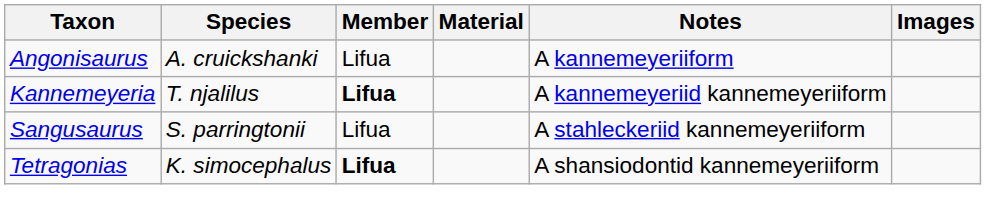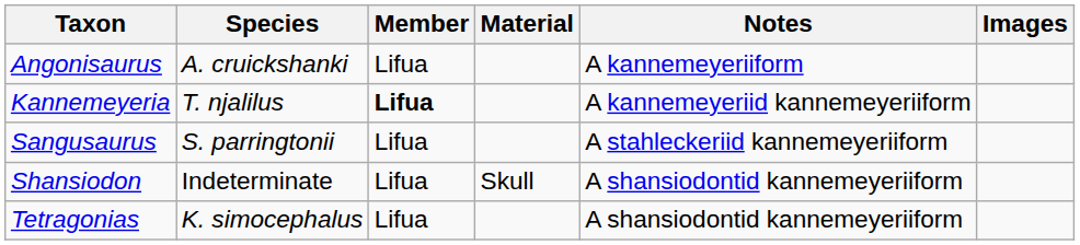 <table class="wikitable sortable">
 <tr>
 <th>Taxon</th>
 <th>Species</th>
 <th>Member</th>
 <th class="unsortable">Material</th>
 <th class="unsortable">Notes</th>
 <th class="unsortable">Images</th>
 </tr>
 <tr>
 <td><em><a href='#'>Angonisaurus</a></em></td>
 <td><em>A. cruickshanki</em></td>
 <td>Lifua</td>
 <td></td>
 <td>A <a href='#'>kannemeyeriiform</a></td>
 <td></td>
 </tr>
 <tr>
 <td><em><a href='#'>Kannemeyeria</a></em></td>
 <td><em>T. njalilus</em></td>
 <td><strong>Lifua</strong></td>
 <td></td>
 <td>A <a href='#'>kannemeyeriid</a> kannemeyeriiform</td>
 <td></td>
 </tr>
 <tr>
 <td><em><a href='#'>Sangusaurus</a></em></td>
 <td><em>S. parringtonii</em></td>
 <td>Lifua</td>
 <td></td>
 <td>A <a href='#'>stahleckeriid</a> kannemeyeriiform</td>
 <td></td>
 </tr>
 <tr>
+<td><em><a href='#'>Shansiodon</a></em></td>
+<td>Indeterminate</td>
+<td>Lifua</td>
+<td>Skull</td>
+<td>A <a href='#'>shansiodontid</a> kannemeyeriiform</td>
+<td></td>
+</tr>
+<tr>
 <td><em><a href='#'>Tetragonias</a></em></td>
 <td><em>K. simocephalus</em></td>
-<td><strong>Lifua</strong></td>
+<td>Lifua</td>
 <td></td>
 <td>A shansiodontid kannemeyeriiform</td>
 <td></td>
 </tr>
 </table>
